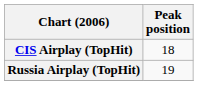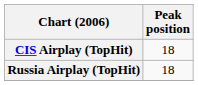 <table class="wikitable sortable plainrowheaders" style="text-align:center">
 <tr>
 <th scope="col">Chart (2006)</th>
 <th scope="col">Peak<br>position</th>
 </tr>
 <tr>
 <th scope="row"><a href='#'>CIS</a> Airplay (TopHit)</th>
 <td>18</td>
 </tr>
 <tr>
 <th scope="row">Russia Airplay (TopHit)</th>
-<td>19</td>
+<td>18</td>
 </tr>
 <tr>
 </tr>
 </table>
